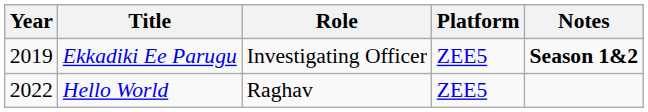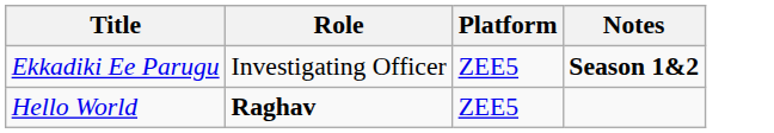 <table class="wikitable">
 <tr style="background:#ccc; text-align:center;">
-<th>Year</th>
 <th>Title</th>
 <th>Role</th>
 <th>Platform</th>
 <th>Notes</th>
 </tr>
 <tr>
-<td>2019</td>
 <td><em><a href='#'>Ekkadiki Ee Parugu</a></em></td>
 <td>Investigating Officer</td>
 <td><a href='#'>ZEE5</a></td>
 <td><strong>Season 1&2 </strong></td>
 </tr>
 <tr>
-<td>2022</td>
 <td><a href='#'><em>Hello World</em></a></td>
-<td>Raghav</td>
+<td><strong>Raghav</strong></td>
 <td><a href='#'>ZEE5</a></td>
 <td></td>
 </tr>
 </table>
